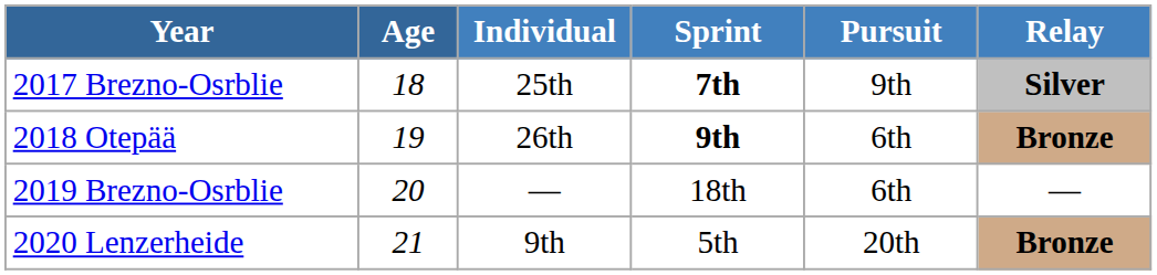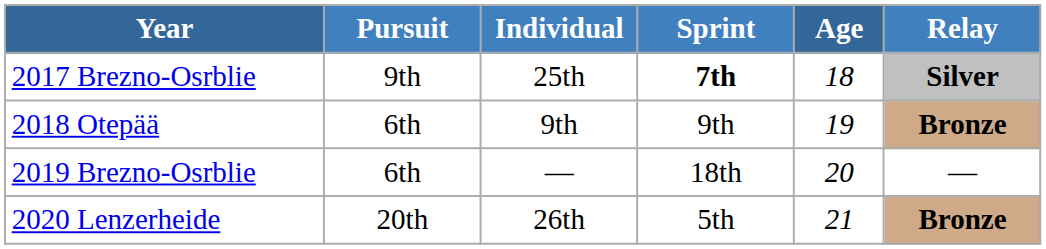 <table class="wikitable" style="font-size:95%; text-align:center; border:grey solid 1px; border-collapse:collapse; background:#ffffff;">
 <tr>
 <th style="background-color:#369; color:white;    width:160px;">Year</th>
-<th style="background-color:#369; color:white;    width:40px;">Age</th>
+<th style="background-color:#4180be; color:white; width:75px;">Pursuit</th>
 <th style="background-color:#4180be; color:white; width:75px;">Individual</th>
 <th style="background-color:#4180be; color:white; width:75px;">Sprint</th>
-<th style="background-color:#4180be; color:white; width:75px;">Pursuit</th>
+<th style="background-color:#369; color:white;    width:40px;">Age</th>
 <th style="background-color:#4180be; color:white; width:75px;">Relay</th>
 </tr>
 <tr>
 <td align=left> <a href='#'>2017 Brezno-Osrblie</a></td>
-<td><em>18</em></td>
+<td>9th</td>
 <td>25th</td>
 <td><strong>7th</strong></td>
-<td>9th</td>
+<td><em>18</em></td>
 <td style="background:silver"><strong>Silver</strong></td>
 </tr>
 <tr>
 <td align=left> <a href='#'>2018 Otepää</a></td>
+<td>6th</td>
+<td>9th</td>
+<td>9th</td>
 <td><em>19</em></td>
-<td>26th</td>
-<td><strong>9th</strong></td>
-<td>6th</td>
 <td style="background:#cfaa88;"><strong>Bronze</strong></td>
 </tr>
 <tr>
 <td align=left> <a href='#'>2019 Brezno-Osrblie</a></td>
-<td><em>20</em></td>
+<td>6th</td>
 <td>—</td>
 <td>18th</td>
-<td>6th</td>
+<td><em>20</em></td>
 <td>—</td>
 </tr>
 <tr>
 <td align=left> <a href='#'>2020 Lenzerheide</a></td>
+<td>20th</td>
+<td>26th</td>
+<td>5th</td>
 <td><em>21</em></td>
-<td>9th</td>
-<td>5th</td>
-<td>20th</td>
 <td style="background:#cfaa88;"><strong>Bronze</strong></td>
 </tr>
 </table>
